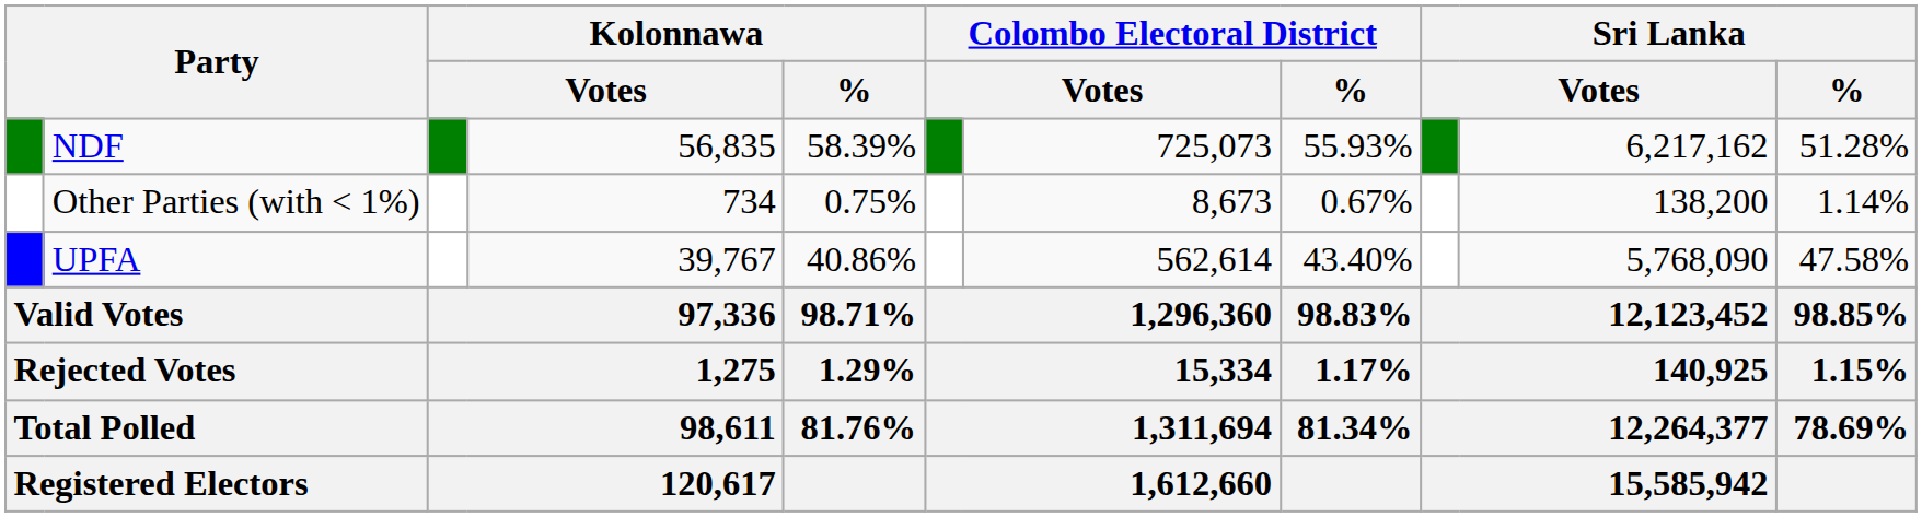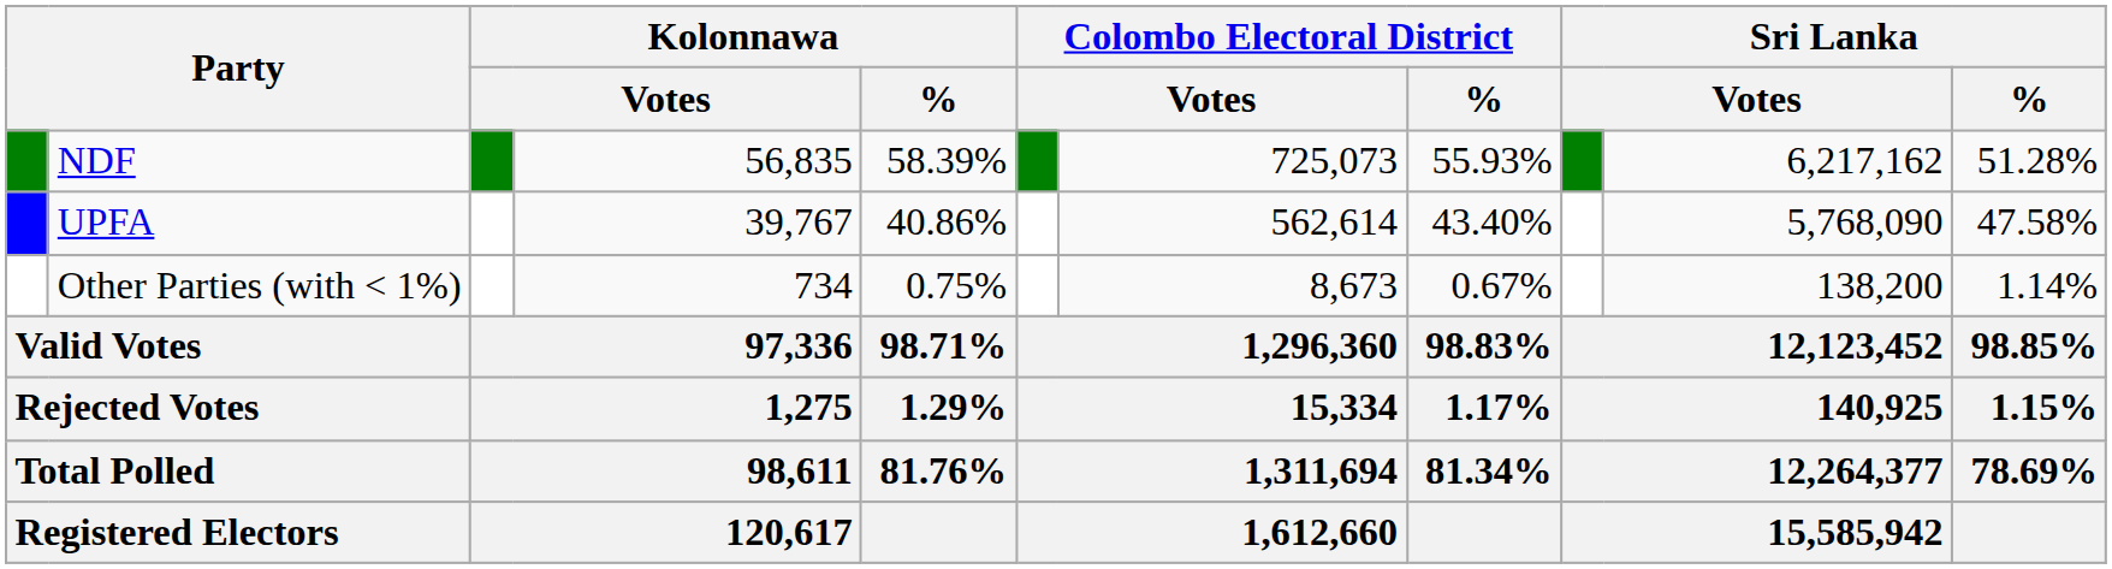 <table class="wikitable">
 <tr>
 <th colspan="2" width="144px"rowspan="2">Party</th>
 <th colspan="3" width="216px">Kolonnawa</th>
 <th colspan="3" width="216px"><a href='#'>Colombo Electoral District</a></th>
 <th colspan="3" width="216px">Sri Lanka</th>
 </tr>
 <tr>
 <th colspan="2" width="144px">Votes</th>
 <th>%</th>
 <th colspan="2" width="144px">Votes</th>
 <th>%</th>
 <th colspan="2" width="144px">Votes</th>
 <th>%</th>
 </tr>
 <tr>
 <td style="background-color:green;" width="10px"></td>
 <td style="text-align:left;"><a href='#'>NDF</a></td>
 <td style="background-color:green;" width="10px"></td>
 <td style="text-align:right;">56,835</td>
 <td style="text-align:right;">58.39%</td>
 <td style="background-color:green;" width="10px"></td>
 <td style="text-align:right;">725,073</td>
 <td style="text-align:right;">55.93%</td>
 <td style="background-color:green;" width="10px"></td>
 <td style="text-align:right;">6,217,162</td>
 <td style="text-align:right;">51.28%</td>
 </tr>
 <tr>
+<td style="background-color:blue;" width="10px"></td>
+<td style="text-align:left;"><a href='#'>UPFA</a></td>
+<td style="background-color:white;" width="10px"></td>
+<td style="text-align:right;">39,767</td>
+<td style="text-align:right;">40.86%</td>
+<td style="background-color:white;" width="10px"></td>
+<td style="text-align:right;">562,614</td>
+<td style="text-align:right;">43.40%</td>
+<td style="background-color:white;" width="10px"></td>
+<td style="text-align:right;">5,768,090</td>
+<td style="text-align:right;">47.58%</td>
+</tr>
+<tr>
 <td style="background-color:white;" width="10px"></td>
 <td style="text-align:left;">Other Parties (with < 1%)</td>
 <td style="background-color:white;" width="10px"></td>
 <td style="text-align:right;">734</td>
 <td style="text-align:right;">0.75%</td>
 <td style="background-color:white;" width="10px"></td>
 <td style="text-align:right;">8,673</td>
 <td style="text-align:right;">0.67%</td>
 <td style="background-color:white;" width="10px"></td>
 <td style="text-align:right;">138,200</td>
 <td style="text-align:right;">1.14%</td>
-</tr>
-<tr>
-<td style="background-color:blue;" width="10px"></td>
-<td style="text-align:left;"><a href='#'>UPFA</a></td>
-<td style="background-color:white;" width="10px"></td>
-<td style="text-align:right;">39,767</td>
-<td style="text-align:right;">40.86%</td>
-<td style="background-color:white;" width="10px"></td>
-<td style="text-align:right;">562,614</td>
-<td style="text-align:right;">43.40%</td>
-<td style="background-color:white;" width="10px"></td>
-<td style="text-align:right;">5,768,090</td>
-<td style="text-align:right;">47.58%</td>
 </tr>
 <tr>
 <th colspan="2" width="144px"style="text-align:left;">Valid Votes</th>
 <th style="text-align:right;"colspan="2" width="144px">97,336</th>
 <th style="text-align:right;">98.71%</th>
 <th style="text-align:right;"colspan="2" width="144px">1,296,360</th>
 <th style="text-align:right;">98.83%</th>
 <th style="text-align:right;"colspan="2" width="144px">12,123,452</th>
 <th style="text-align:right;">98.85%</th>
 </tr>
 <tr>
 <th colspan="2" width="144px"style="text-align:left;">Rejected Votes</th>
 <th style="text-align:right;"colspan="2" width="144px">1,275</th>
 <th style="text-align:right;">1.29%</th>
 <th style="text-align:right;"colspan="2" width="144px">15,334</th>
 <th style="text-align:right;">1.17%</th>
 <th style="text-align:right;"colspan="2" width="144px">140,925</th>
 <th style="text-align:right;">1.15%</th>
 </tr>
 <tr>
 <th colspan="2" width="144px"style="text-align:left;">Total Polled</th>
 <th style="text-align:right;"colspan="2" width="144px">98,611</th>
 <th style="text-align:right;">81.76%</th>
 <th style="text-align:right;"colspan="2" width="144px">1,311,694</th>
 <th style="text-align:right;">81.34%</th>
 <th style="text-align:right;"colspan="2" width="144px">12,264,377</th>
 <th style="text-align:right;">78.69%</th>
 </tr>
 <tr>
 <th colspan="2" width="144px"style="text-align:left;">Registered Electors</th>
 <th style="text-align:right;"colspan="2" width="144px">120,617</th>
 <th></th>
 <th style="text-align:right;"colspan="2" width="144px">1,612,660</th>
 <th></th>
 <th style="text-align:right;"colspan="2" width="144px">15,585,942</th>
 <th></th>
 </tr>
 </table>
